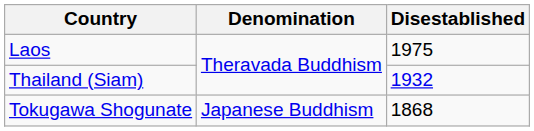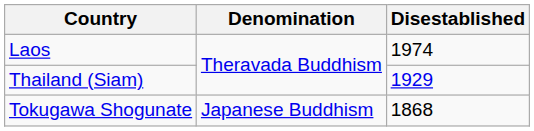 <table class="sortable wikitable">
 <tr>
 <th>Country</th>
 <th>Denomination</th>
 <th>Disestablished</th>
 </tr>
 <tr>
 <td><a href='#'>Laos</a></td>
 <td rowspan="2"><a href='#'>Theravada Buddhism</a></td>
-<td>1975</td>
+<td>1974</td>
 </tr>
 <tr>
 <td><a href='#'>Thailand (Siam)</a></td>
-<td><a href='#'>1932</a></td>
+<td><a href='#'>1929</a></td>
 </tr>
 <tr>
 <td><a href='#'>Tokugawa Shogunate</a></td>
 <td><a href='#'>Japanese Buddhism</a></td>
 <td>1868</td>
 </tr>
 </table>
